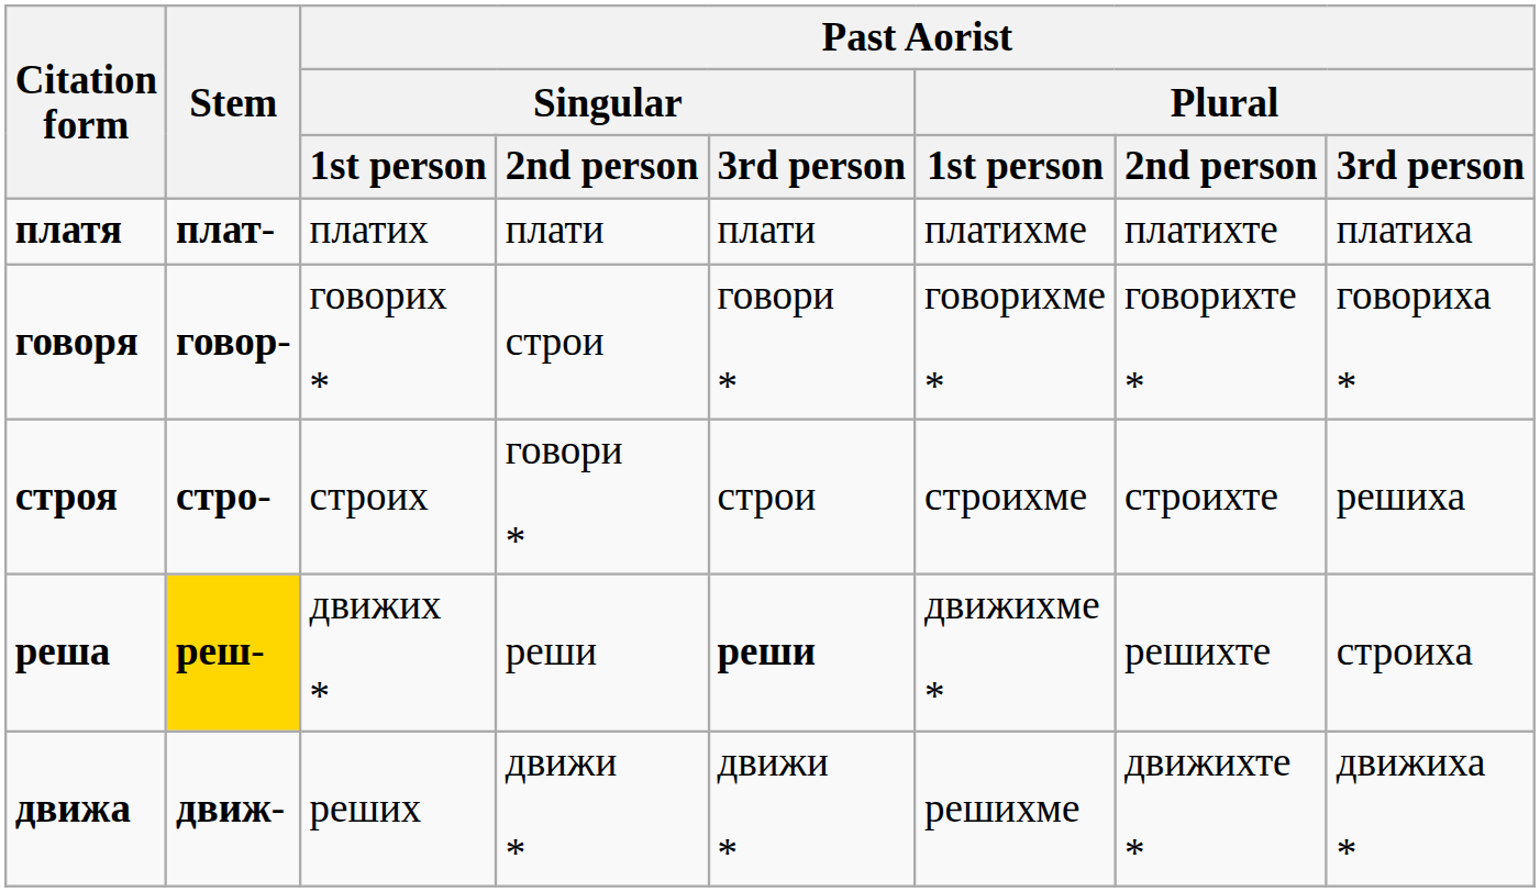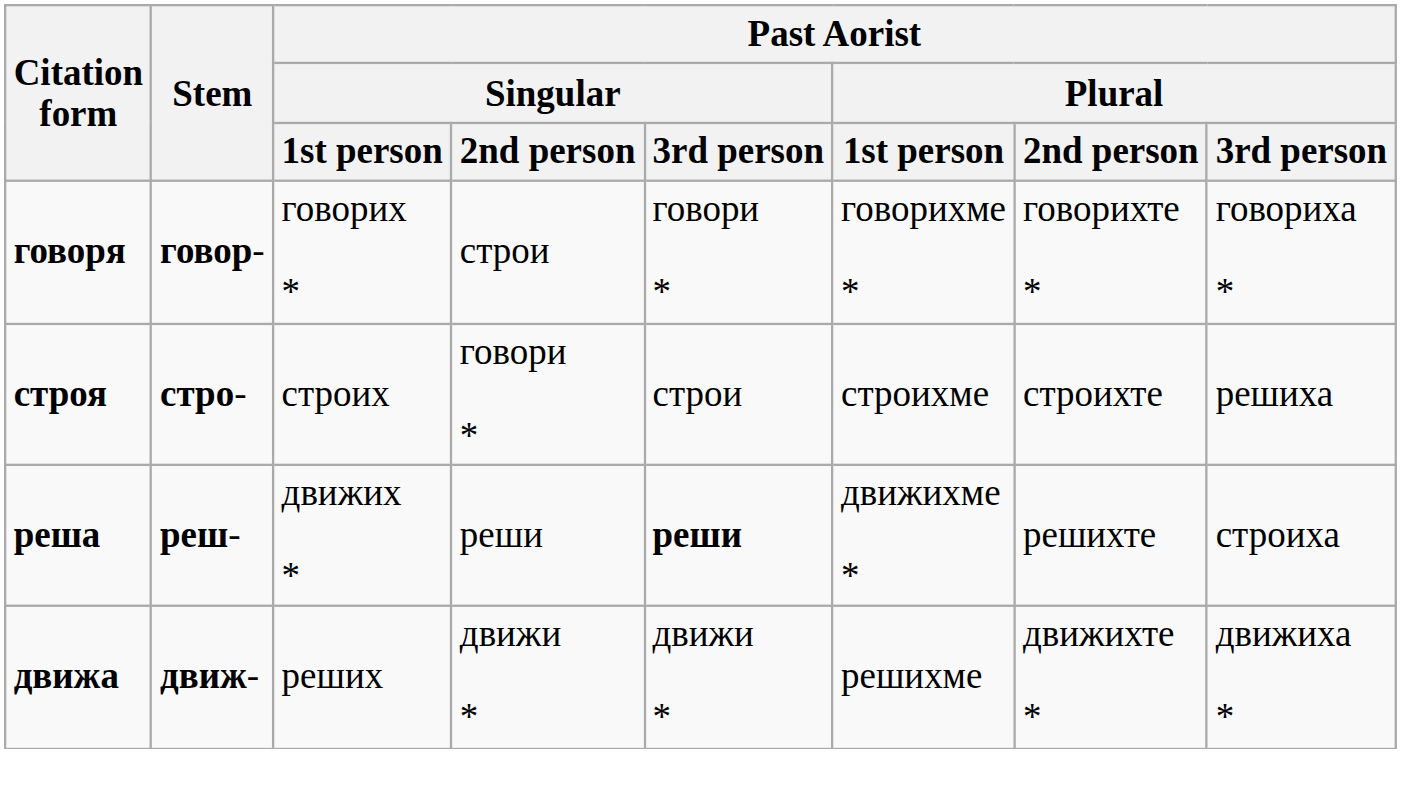 <table class="wikitable">
 <tr>
 <th rowspan="3">Citation<br>form</th>
 <th rowspan="3">Stem</th>
 <th colspan="6">Past Aorist</th>
 </tr>
 <tr>
 <th colspan="3">Singular</th>
 <th colspan="3">Plural</th>
 </tr>
 <tr>
 <th><strong>1st person</strong></th>
 <th><strong>2nd person</strong></th>
 <th><strong>3rd person</strong></th>
 <th><strong>1st person</strong></th>
 <th><strong>2nd person</strong></th>
 <th><strong>3rd person</strong></th>
-</tr>
-<tr>
-<td><strong>платя</strong> <br></td>
-<td><strong>плат</strong>- <br></td>
-<td>плат<span>и</span><span>х</span> <br></td>
-<td>плат<span>и</span> <br></td>
-<td>плат<span>и</span> <br></td>
-<td>плат<span>и</span><span>хме</span> <br></td>
-<td>плат<span>и</span><span>хте</span> <br></td>
-<td>плат<span>и</span><span>ха</span> <br></td>
 </tr>
 <tr>
 <td><strong>говоря</strong> <br></td>
 <td><strong>говор</strong>- <br></td>
 <td>говор<span>и</span><span>х</span> <br> <br>*</td>
 <td>стро<span>и</span> <br></td>
 <td>говор<span>и</span> <br> <br>*</td>
 <td>говор<span>и</span><span>хме</span> <br> <br>*</td>
 <td>говор<span>и</span><span>хте</span> <br> <br>*</td>
 <td>говор<span>и</span><span>ха</span> <br> <br>*</td>
 </tr>
 <tr>
 <td><strong>строя</strong> <br></td>
 <td><strong>стро</strong>- <br></td>
 <td>стро<span>и</span><span>х</span> <br></td>
 <td>говор<span>и</span> <br> <br>*</td>
 <td>стро<span>и</span> <br></td>
 <td>стро<span>и</span><span>хме</span> <br></td>
 <td>стро<span>и</span><span>хте</span> <br></td>
 <td>реш<span>и</span><span>ха</span> <br></td>
 </tr>
 <tr>
 <td><strong>реша</strong> <br></td>
-<td style="background: gold;"><strong>реш</strong>- <br></td>
+<td><strong>реш</strong>- <br></td>
 <td>движ<span>и</span><span>х</span> <br> <br>*</td>
 <td>реш<span>и</span> <br></td>
 <td><strong>реш<span>и</span> <br></strong></td>
 <td>движ<span>и</span><span>хме</span> <br> <br>*</td>
 <td>реш<span>и</span><span>хте</span> <br></td>
 <td>стро<span>и</span><span>ха</span> <br></td>
 </tr>
 <tr>
 <td><strong>движа</strong> <br></td>
 <td><strong>движ</strong>- <br></td>
 <td>реш<span>и</span><span>х</span> <br></td>
 <td>движ<span>и</span> <br> <br>*</td>
 <td>движ<span>и</span> <br> <br>*</td>
 <td>реш<span>и</span><span>хме</span> <br></td>
 <td>движ<span>и</span><span>хте</span> <br> <br>*</td>
 <td>движ<span>и</span><span>ха</span> <br> <br>*</td>
 </tr>
 </table>
